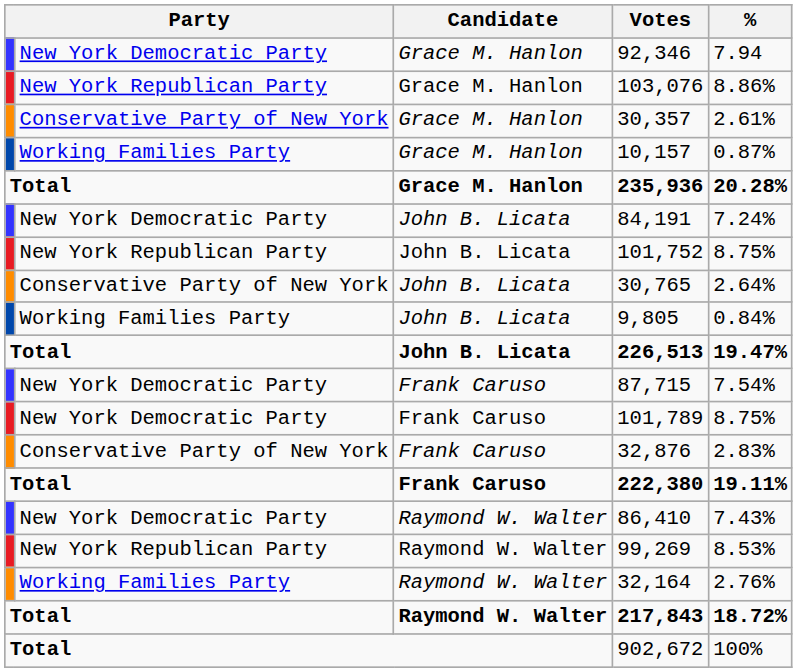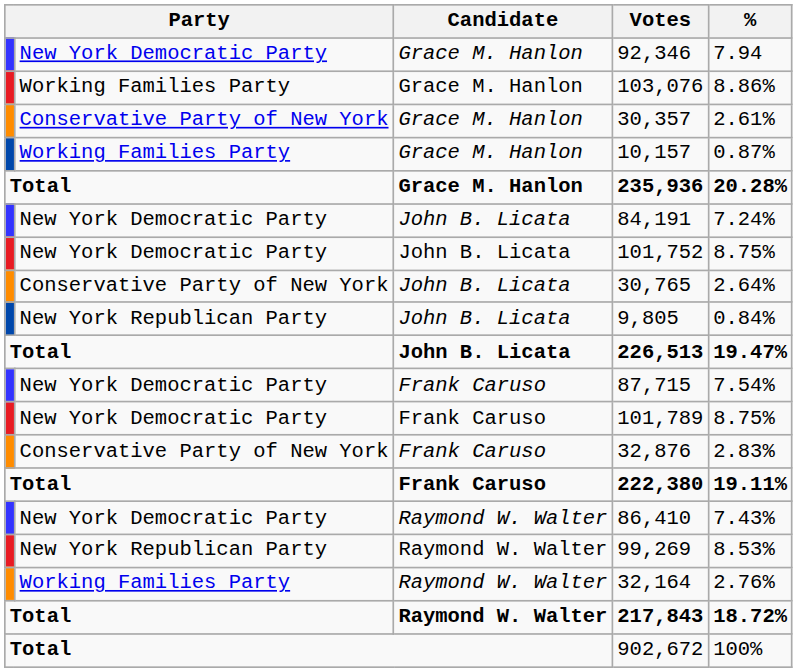 <table class="wikitable" style="font-size: 95%">
 <tr>
 <th colspan="2">Party</th>
 <th>Candidate</th>
 <th>Votes</th>
 <th>%</th>
 </tr>
 <tr>
 <td bgcolor="#3333FF"></td>
 <td><a href='#'>New York Democratic Party</a></td>
 <td><em>Grace M. Hanlon</em></td>
 <td>92,346</td>
 <td>7.94</td>
 </tr>
 <tr>
 <td bgcolor="#E81B23"></td>
-<td><a href='#'>New York Republican Party</a></td>
+<td>Working Families Party</td>
 <td>Grace M. Hanlon</td>
 <td>103,076</td>
 <td>8.86%</td>
 </tr>
 <tr>
 <td bgcolor="#FF8C00"></td>
 <td><a href='#'>Conservative Party of New York</a></td>
 <td><em>Grace M. Hanlon</em></td>
 <td>30,357</td>
 <td>2.61%</td>
 </tr>
 <tr>
 <td bgcolor="#0047AB"></td>
 <td><a href='#'>Working Families Party</a></td>
 <td><em>Grace M. Hanlon</em></td>
 <td>10,157</td>
 <td>0.87%</td>
 </tr>
 <tr>
 <td colspan="2"><strong>Total</strong></td>
 <td><strong>Grace M. Hanlon</strong></td>
 <td><strong>235,936</strong></td>
 <td><strong>20.28%</strong></td>
 </tr>
 <tr>
 <td bgcolor="#3333FF"></td>
 <td>New York Democratic Party</td>
 <td><em>John B. Licata</em></td>
 <td>84,191</td>
 <td>7.24%</td>
 </tr>
 <tr>
 <td bgcolor="#E81B23"></td>
-<td>New York Republican Party</td>
+<td>New York Democratic Party</td>
 <td>John B. Licata</td>
 <td>101,752</td>
 <td>8.75%</td>
 </tr>
 <tr>
 <td bgcolor="#FF8C00"></td>
 <td>Conservative Party of New York</td>
 <td><em>John B. Licata</em></td>
 <td>30,765</td>
 <td>2.64%</td>
 </tr>
 <tr>
 <td bgcolor="#0047AB"></td>
-<td>Working Families Party</td>
+<td>New York Republican Party</td>
 <td><em>John B. Licata</em></td>
 <td>9,805</td>
 <td>0.84%</td>
 </tr>
 <tr>
 <td colspan="2"><strong>Total</strong></td>
 <td><strong>John B. Licata</strong></td>
 <td><strong>226,513</strong></td>
 <td><strong>19.47%</strong></td>
 </tr>
 <tr>
 <td bgcolor="#3333FF"></td>
 <td>New York Democratic Party</td>
 <td><em>Frank Caruso</em></td>
 <td>87,715</td>
 <td>7.54%</td>
 </tr>
 <tr>
 <td bgcolor="#E81B23"></td>
 <td>New York Democratic Party</td>
 <td>Frank Caruso</td>
 <td>101,789</td>
 <td>8.75%</td>
 </tr>
 <tr>
 <td bgcolor="#FF8C00"></td>
 <td>Conservative Party of New York</td>
 <td><em>Frank Caruso</em></td>
 <td>32,876</td>
 <td>2.83%</td>
 </tr>
 <tr>
 <td colspan="2"><strong>Total</strong></td>
 <td><strong>Frank Caruso</strong></td>
 <td><strong>222,380</strong></td>
 <td><strong>19.11%</strong></td>
 </tr>
 <tr>
 <td bgcolor="#3333FF"></td>
 <td>New York Democratic Party</td>
 <td><em>Raymond W. Walter</em></td>
 <td>86,410</td>
 <td>7.43%</td>
 </tr>
 <tr>
 <td bgcolor="#E81B23"></td>
 <td>New York Republican Party</td>
 <td>Raymond W. Walter</td>
 <td>99,269</td>
 <td>8.53%</td>
 </tr>
 <tr>
 <td bgcolor="#FF8C00"></td>
 <td><a href='#'>Working Families Party</a></td>
 <td><em>Raymond W. Walter</em></td>
 <td>32,164</td>
 <td>2.76%</td>
 </tr>
 <tr>
 <td colspan="2"><strong>Total</strong></td>
 <td><strong>Raymond W. Walter</strong></td>
 <td><strong>217,843</strong></td>
 <td><strong>18.72%</strong></td>
 </tr>
 <tr>
 <td colspan="3"><strong>Total</strong></td>
 <td>902,672</td>
 <td>100%</td>
 </tr>
 </table>
